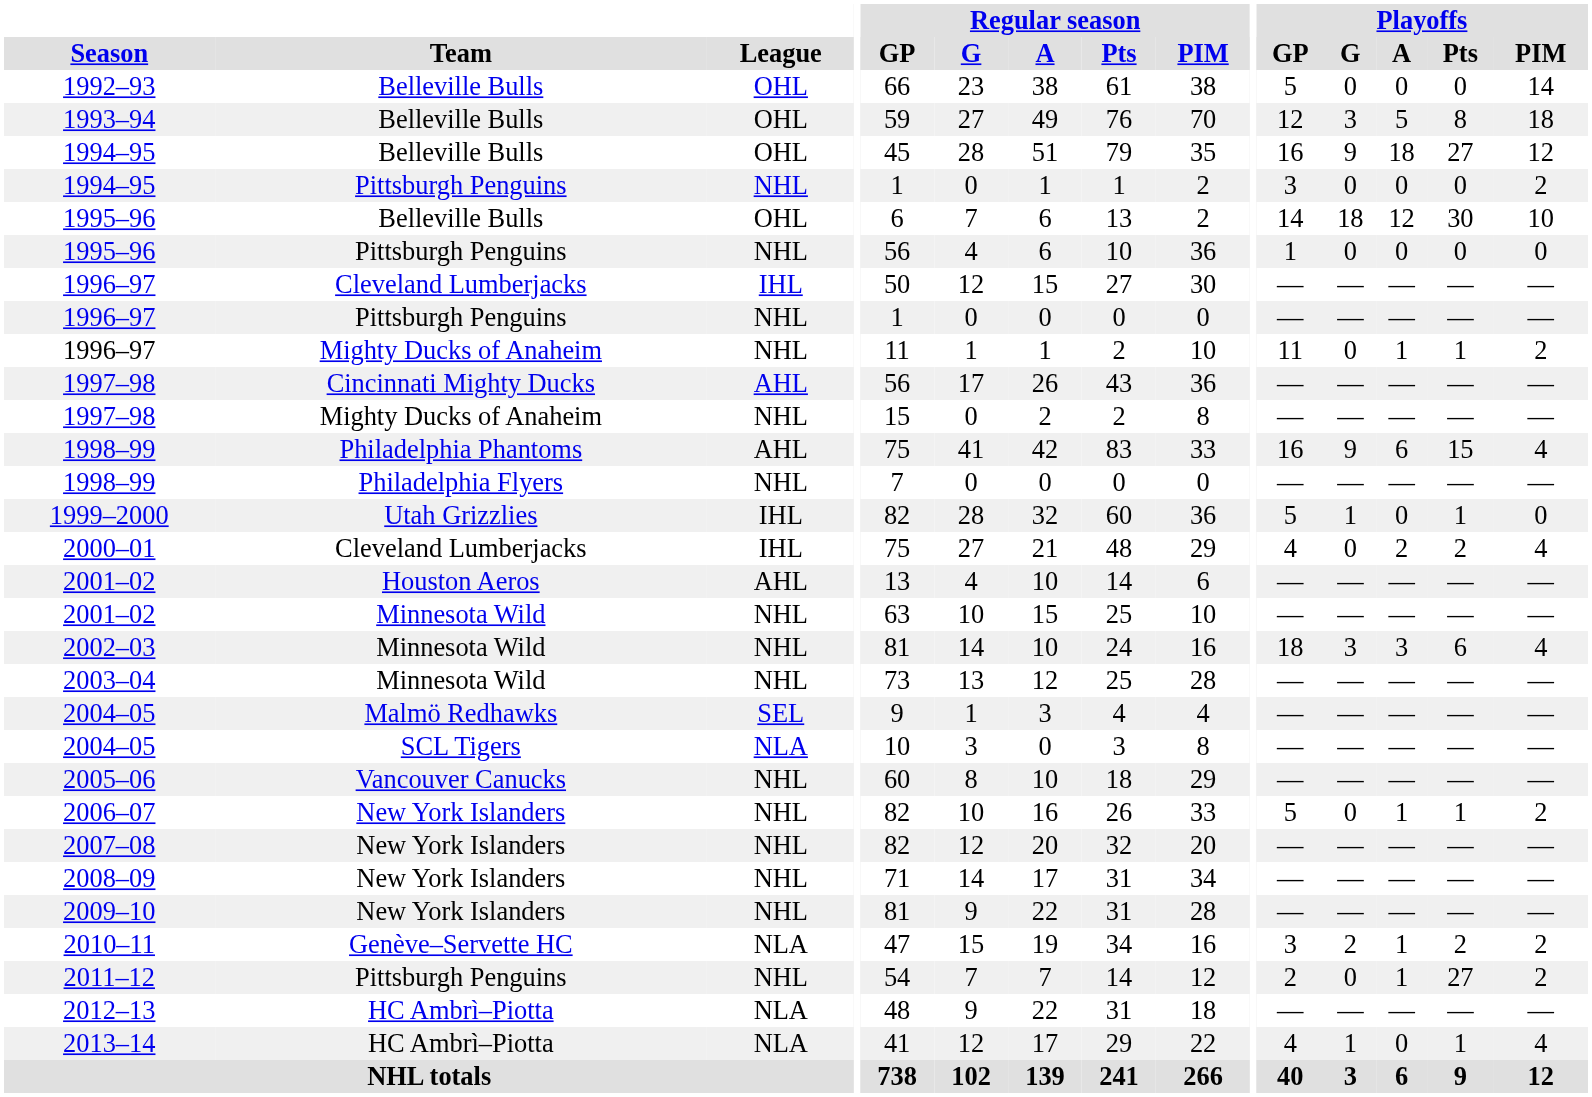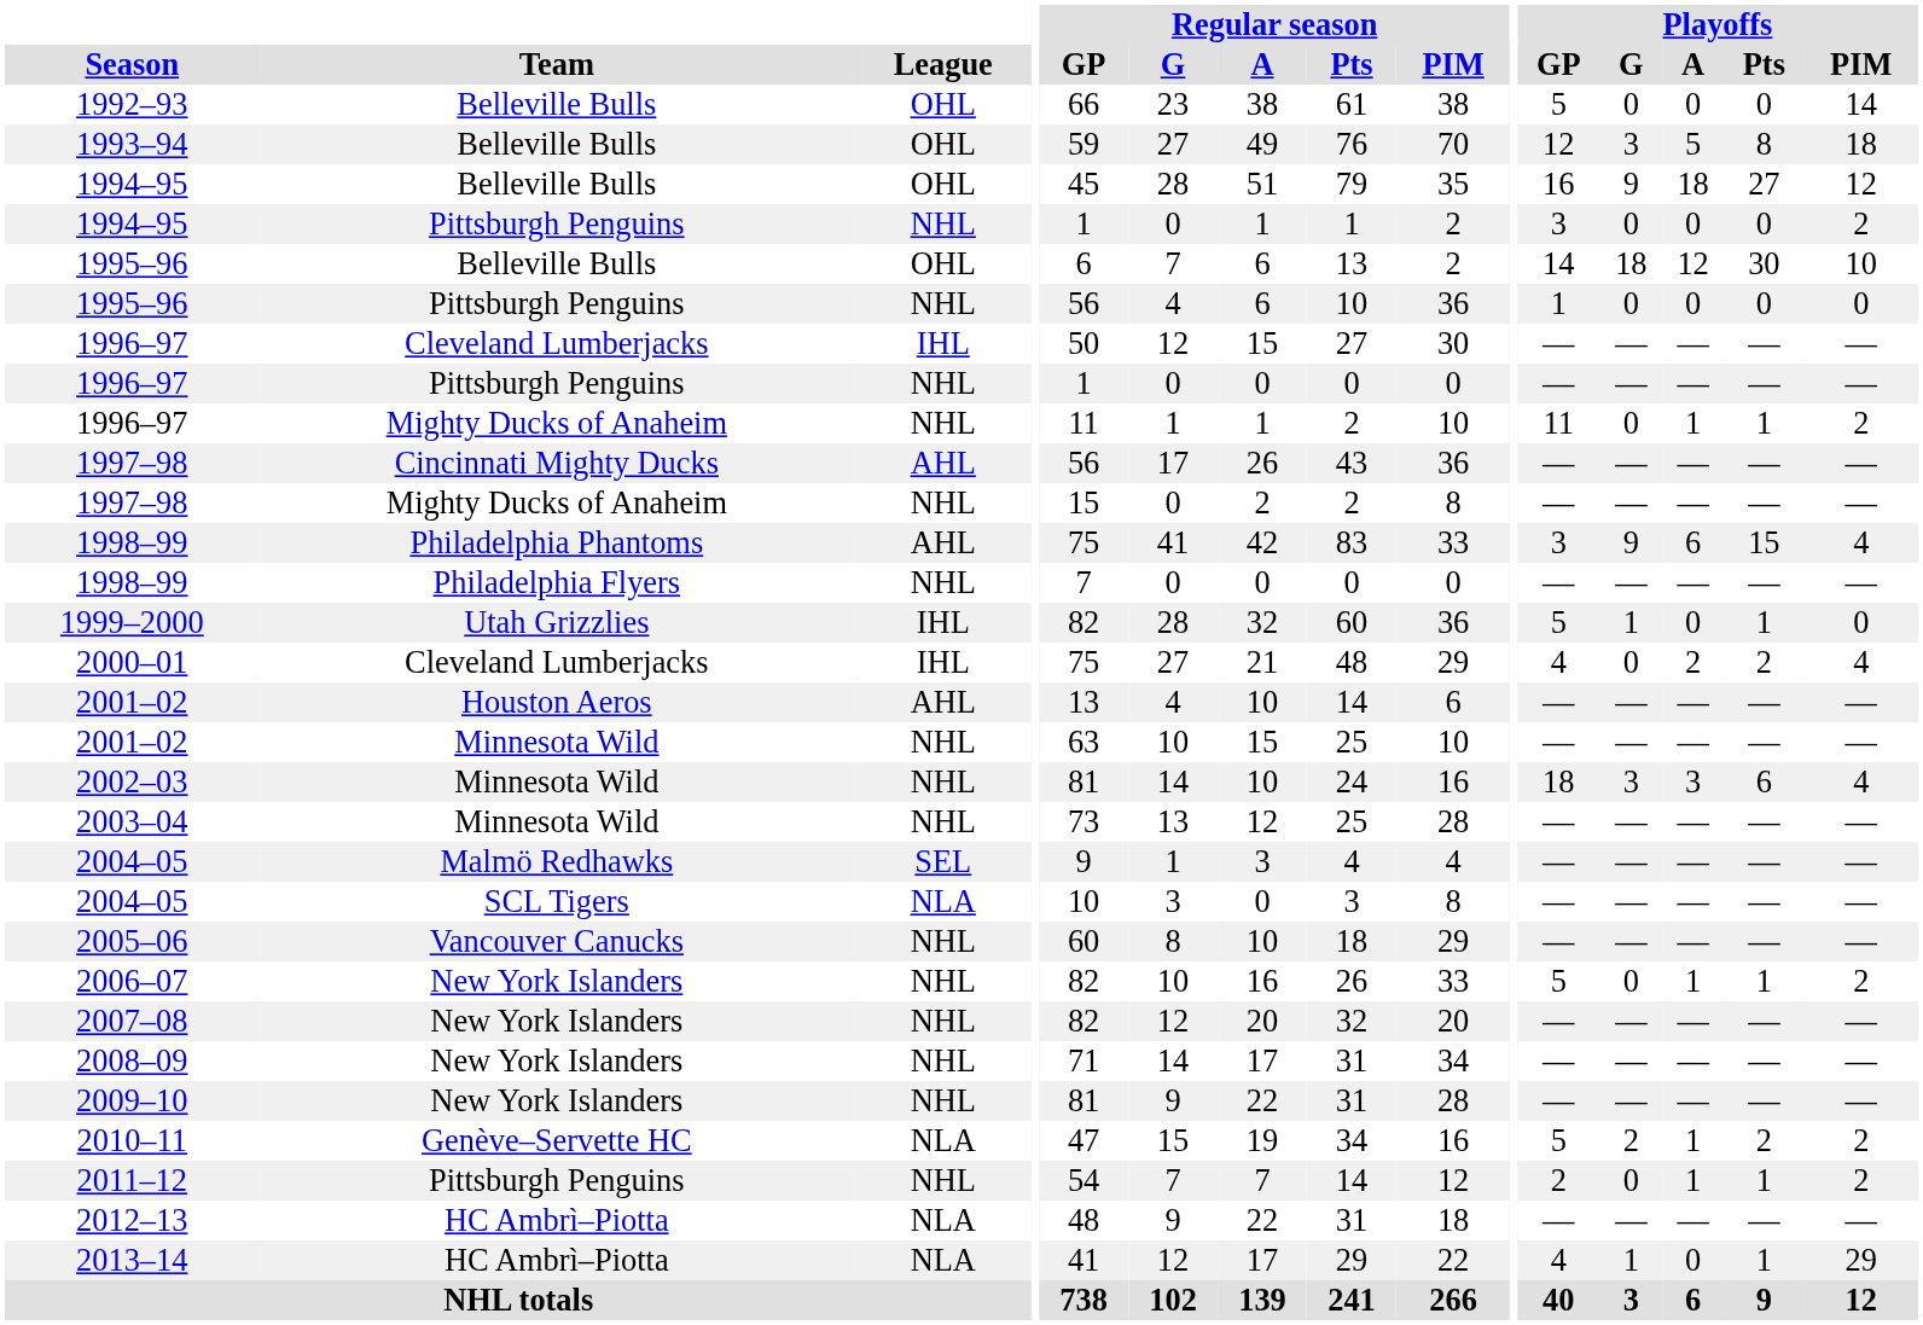 <table border="0" cellpadding="1" cellspacing="0" style="text-align:center; width:60em">
 <tr bgcolor="#e0e0e0">
 <th colspan="3" bgcolor="#ffffff"></th>
 <th rowspan="99" bgcolor="#ffffff"></th>
 <th colspan="5"><a href='#'>Regular season</a></th>
 <th rowspan="99" bgcolor="#ffffff"></th>
 <th colspan="5"><a href='#'>Playoffs</a></th>
 </tr>
 <tr bgcolor="#e0e0e0">
 <th><a href='#'>Season</a></th>
 <th>Team</th>
 <th>League</th>
 <th>GP</th>
 <th><a href='#'>G</a></th>
 <th><a href='#'>A</a></th>
 <th><a href='#'>Pts</a></th>
 <th><a href='#'>PIM</a></th>
 <th>GP</th>
 <th>G</th>
 <th>A</th>
 <th>Pts</th>
 <th>PIM</th>
 </tr>
 <tr>
 <td><a href='#'>1992–93</a></td>
 <td><a href='#'>Belleville Bulls</a></td>
 <td><a href='#'>OHL</a></td>
 <td>66</td>
 <td>23</td>
 <td>38</td>
 <td>61</td>
 <td>38</td>
 <td>5</td>
 <td>0</td>
 <td>0</td>
 <td>0</td>
 <td>14</td>
 </tr>
 <tr bgcolor="#f0f0f0">
 <td><a href='#'>1993–94</a></td>
 <td>Belleville Bulls</td>
 <td>OHL</td>
 <td>59</td>
 <td>27</td>
 <td>49</td>
 <td>76</td>
 <td>70</td>
 <td>12</td>
 <td>3</td>
 <td>5</td>
 <td>8</td>
 <td>18</td>
 </tr>
 <tr>
 <td><a href='#'>1994–95</a></td>
 <td>Belleville Bulls</td>
 <td>OHL</td>
 <td>45</td>
 <td>28</td>
 <td>51</td>
 <td>79</td>
 <td>35</td>
 <td>16</td>
 <td>9</td>
 <td>18</td>
 <td>27</td>
 <td>12</td>
 </tr>
 <tr bgcolor="#f0f0f0">
 <td><a href='#'>1994–95</a></td>
 <td><a href='#'>Pittsburgh Penguins</a></td>
 <td><a href='#'>NHL</a></td>
 <td>1</td>
 <td>0</td>
 <td>1</td>
 <td>1</td>
 <td>2</td>
 <td>3</td>
 <td>0</td>
 <td>0</td>
 <td>0</td>
 <td>2</td>
 </tr>
 <tr>
 <td><a href='#'>1995–96</a></td>
 <td>Belleville Bulls</td>
 <td>OHL</td>
 <td>6</td>
 <td>7</td>
 <td>6</td>
 <td>13</td>
 <td>2</td>
 <td>14</td>
 <td>18</td>
 <td>12</td>
 <td>30</td>
 <td>10</td>
 </tr>
 <tr bgcolor="#f0f0f0">
 <td><a href='#'>1995–96</a></td>
 <td>Pittsburgh Penguins</td>
 <td>NHL</td>
 <td>56</td>
 <td>4</td>
 <td>6</td>
 <td>10</td>
 <td>36</td>
 <td>1</td>
 <td>0</td>
 <td>0</td>
 <td>0</td>
 <td>0</td>
 </tr>
 <tr>
 <td><a href='#'>1996–97</a></td>
 <td><a href='#'>Cleveland Lumberjacks</a></td>
 <td><a href='#'>IHL</a></td>
 <td>50</td>
 <td>12</td>
 <td>15</td>
 <td>27</td>
 <td>30</td>
 <td>—</td>
 <td>—</td>
 <td>—</td>
 <td>—</td>
 <td>—</td>
 </tr>
 <tr bgcolor="#f0f0f0">
 <td><a href='#'>1996–97</a></td>
 <td>Pittsburgh Penguins</td>
 <td>NHL</td>
 <td>1</td>
 <td>0</td>
 <td>0</td>
 <td>0</td>
 <td>0</td>
 <td>—</td>
 <td>—</td>
 <td>—</td>
 <td>—</td>
 <td>—</td>
 </tr>
 <tr>
 <td>1996–97</td>
 <td><a href='#'>Mighty Ducks of Anaheim</a></td>
 <td>NHL</td>
 <td>11</td>
 <td>1</td>
 <td>1</td>
 <td>2</td>
 <td>10</td>
 <td>11</td>
 <td>0</td>
 <td>1</td>
 <td>1</td>
 <td>2</td>
 </tr>
 <tr bgcolor="#f0f0f0">
 <td><a href='#'>1997–98</a></td>
 <td><a href='#'>Cincinnati Mighty Ducks</a></td>
 <td><a href='#'>AHL</a></td>
 <td>56</td>
 <td>17</td>
 <td>26</td>
 <td>43</td>
 <td>36</td>
 <td>—</td>
 <td>—</td>
 <td>—</td>
 <td>—</td>
 <td>—</td>
 </tr>
 <tr>
 <td><a href='#'>1997–98</a></td>
 <td>Mighty Ducks of Anaheim</td>
 <td>NHL</td>
 <td>15</td>
 <td>0</td>
 <td>2</td>
 <td>2</td>
 <td>8</td>
 <td>—</td>
 <td>—</td>
 <td>—</td>
 <td>—</td>
 <td>—</td>
 </tr>
 <tr bgcolor="#f0f0f0">
 <td><a href='#'>1998–99</a></td>
 <td><a href='#'>Philadelphia Phantoms</a></td>
 <td>AHL</td>
 <td>75</td>
 <td>41</td>
 <td>42</td>
 <td>83</td>
 <td>33</td>
-<td>16</td>
+<td>3</td>
 <td>9</td>
 <td>6</td>
 <td>15</td>
 <td>4</td>
 </tr>
 <tr>
 <td><a href='#'>1998–99</a></td>
 <td><a href='#'>Philadelphia Flyers</a></td>
 <td>NHL</td>
 <td>7</td>
 <td>0</td>
 <td>0</td>
 <td>0</td>
 <td>0</td>
 <td>—</td>
 <td>—</td>
 <td>—</td>
 <td>—</td>
 <td>—</td>
 </tr>
 <tr bgcolor="#f0f0f0">
 <td><a href='#'>1999–2000</a></td>
 <td><a href='#'>Utah Grizzlies</a></td>
 <td>IHL</td>
 <td>82</td>
 <td>28</td>
 <td>32</td>
 <td>60</td>
 <td>36</td>
 <td>5</td>
 <td>1</td>
 <td>0</td>
 <td>1</td>
 <td>0</td>
 </tr>
 <tr>
 <td><a href='#'>2000–01</a></td>
 <td>Cleveland Lumberjacks</td>
 <td>IHL</td>
 <td>75</td>
 <td>27</td>
 <td>21</td>
 <td>48</td>
 <td>29</td>
 <td>4</td>
 <td>0</td>
 <td>2</td>
 <td>2</td>
 <td>4</td>
 </tr>
 <tr bgcolor="#f0f0f0">
 <td><a href='#'>2001–02</a></td>
 <td><a href='#'>Houston Aeros</a></td>
 <td>AHL</td>
 <td>13</td>
 <td>4</td>
 <td>10</td>
 <td>14</td>
 <td>6</td>
 <td>—</td>
 <td>—</td>
 <td>—</td>
 <td>—</td>
 <td>—</td>
 </tr>
 <tr>
 <td><a href='#'>2001–02</a></td>
 <td><a href='#'>Minnesota Wild</a></td>
 <td>NHL</td>
 <td>63</td>
 <td>10</td>
 <td>15</td>
 <td>25</td>
 <td>10</td>
 <td>—</td>
 <td>—</td>
 <td>—</td>
 <td>—</td>
 <td>—</td>
 </tr>
 <tr bgcolor="#f0f0f0">
 <td><a href='#'>2002–03</a></td>
 <td>Minnesota Wild</td>
 <td>NHL</td>
 <td>81</td>
 <td>14</td>
 <td>10</td>
 <td>24</td>
 <td>16</td>
 <td>18</td>
 <td>3</td>
 <td>3</td>
 <td>6</td>
 <td>4</td>
 </tr>
 <tr>
 <td><a href='#'>2003–04</a></td>
 <td>Minnesota Wild</td>
 <td>NHL</td>
 <td>73</td>
 <td>13</td>
 <td>12</td>
 <td>25</td>
 <td>28</td>
 <td>—</td>
 <td>—</td>
 <td>—</td>
 <td>—</td>
 <td>—</td>
 </tr>
 <tr bgcolor="#f0f0f0">
 <td><a href='#'>2004–05</a></td>
 <td><a href='#'>Malmö Redhawks</a></td>
 <td><a href='#'>SEL</a></td>
 <td>9</td>
 <td>1</td>
 <td>3</td>
 <td>4</td>
 <td>4</td>
 <td>—</td>
 <td>—</td>
 <td>—</td>
 <td>—</td>
 <td>—</td>
 </tr>
 <tr>
 <td><a href='#'>2004–05</a></td>
 <td><a href='#'>SCL Tigers</a></td>
 <td><a href='#'>NLA</a></td>
 <td>10</td>
 <td>3</td>
 <td>0</td>
 <td>3</td>
 <td>8</td>
 <td>—</td>
 <td>—</td>
 <td>—</td>
 <td>—</td>
 <td>—</td>
 </tr>
 <tr bgcolor="#f0f0f0">
 <td><a href='#'>2005–06</a></td>
 <td><a href='#'>Vancouver Canucks</a></td>
 <td>NHL</td>
 <td>60</td>
 <td>8</td>
 <td>10</td>
 <td>18</td>
 <td>29</td>
 <td>—</td>
 <td>—</td>
 <td>—</td>
 <td>—</td>
 <td>—</td>
 </tr>
 <tr>
 <td><a href='#'>2006–07</a></td>
 <td><a href='#'>New York Islanders</a></td>
 <td>NHL</td>
 <td>82</td>
 <td>10</td>
 <td>16</td>
 <td>26</td>
 <td>33</td>
 <td>5</td>
 <td>0</td>
 <td>1</td>
 <td>1</td>
 <td>2</td>
 </tr>
 <tr bgcolor="#f0f0f0">
 <td><a href='#'>2007–08</a></td>
 <td>New York Islanders</td>
 <td>NHL</td>
 <td>82</td>
 <td>12</td>
 <td>20</td>
 <td>32</td>
 <td>20</td>
 <td>—</td>
 <td>—</td>
 <td>—</td>
 <td>—</td>
 <td>—</td>
 </tr>
 <tr>
 <td><a href='#'>2008–09</a></td>
 <td>New York Islanders</td>
 <td>NHL</td>
 <td>71</td>
 <td>14</td>
 <td>17</td>
 <td>31</td>
 <td>34</td>
 <td>—</td>
 <td>—</td>
 <td>—</td>
 <td>—</td>
 <td>—</td>
 </tr>
 <tr bgcolor="#f0f0f0">
 <td><a href='#'>2009–10</a></td>
 <td>New York Islanders</td>
 <td>NHL</td>
 <td>81</td>
 <td>9</td>
 <td>22</td>
 <td>31</td>
 <td>28</td>
 <td>—</td>
 <td>—</td>
 <td>—</td>
 <td>—</td>
 <td>—</td>
 </tr>
 <tr>
 <td><a href='#'>2010–11</a></td>
 <td><a href='#'>Genève–Servette HC</a></td>
 <td>NLA</td>
 <td>47</td>
 <td>15</td>
 <td>19</td>
 <td>34</td>
 <td>16</td>
-<td>3</td>
+<td>5</td>
 <td>2</td>
 <td>1</td>
 <td>2</td>
 <td>2</td>
 </tr>
 <tr bgcolor="#f0f0f0">
 <td><a href='#'>2011–12</a></td>
 <td>Pittsburgh Penguins</td>
 <td>NHL</td>
 <td>54</td>
 <td>7</td>
 <td>7</td>
 <td>14</td>
 <td>12</td>
 <td>2</td>
 <td>0</td>
 <td>1</td>
-<td>27</td>
+<td>1</td>
 <td>2</td>
 </tr>
 <tr>
 <td><a href='#'>2012–13</a></td>
 <td><a href='#'>HC Ambrì–Piotta</a></td>
 <td>NLA</td>
 <td>48</td>
 <td>9</td>
 <td>22</td>
 <td>31</td>
 <td>18</td>
 <td>—</td>
 <td>—</td>
 <td>—</td>
 <td>—</td>
 <td>—</td>
 </tr>
 <tr bgcolor="#f0f0f0">
 <td><a href='#'>2013–14</a></td>
 <td>HC Ambrì–Piotta</td>
 <td>NLA</td>
 <td>41</td>
 <td>12</td>
 <td>17</td>
 <td>29</td>
 <td>22</td>
 <td>4</td>
 <td>1</td>
 <td>0</td>
 <td>1</td>
-<td>4</td>
+<td>29</td>
 </tr>
 <tr bgcolor="#e0e0e0">
 <th colspan="3">NHL totals</th>
 <th>738</th>
 <th>102</th>
 <th>139</th>
 <th>241</th>
 <th>266</th>
 <th>40</th>
 <th>3</th>
 <th>6</th>
 <th>9</th>
 <th>12</th>
 </tr>
 <tr>
 </tr>
 </table>
